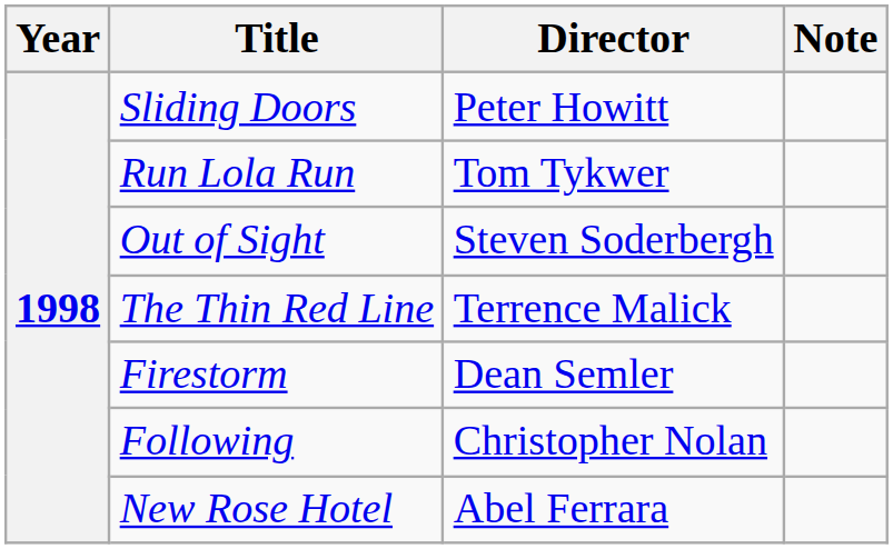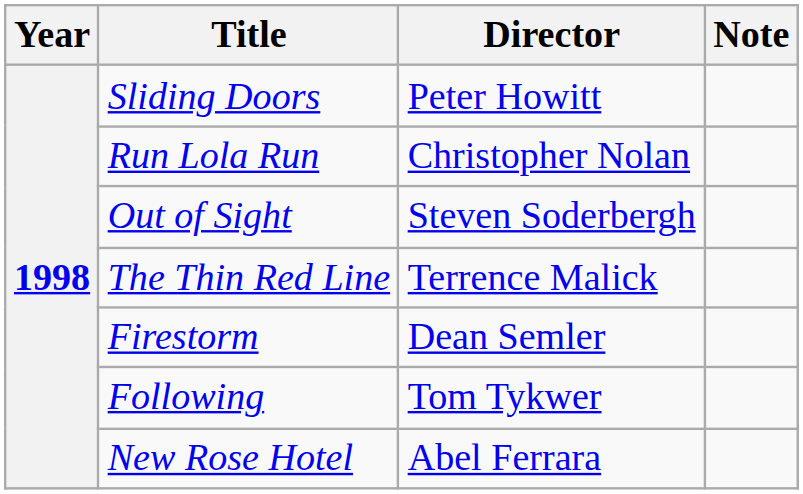 <table class="wikitable">
 <tr>
 <th>Year</th>
 <th>Title</th>
 <th>Director</th>
 <th>Note</th>
 </tr>
 <tr>
 <th rowspan="8"><a href='#'>1998</a></th>
 <td><em><a href='#'>Sliding Doors</a></em></td>
 <td><a href='#'>Peter Howitt</a></td>
 <td></td>
 </tr>
 <tr>
 <td><em><a href='#'>Run Lola Run</a></em></td>
-<td><a href='#'>Tom Tykwer</a></td>
+<td><a href='#'>Christopher Nolan</a></td>
 <td></td>
 </tr>
 <tr>
 <td><em><a href='#'>Out of Sight</a></em></td>
 <td><a href='#'>Steven Soderbergh</a></td>
 <td></td>
 </tr>
 <tr>
 <td><em><a href='#'>The Thin Red Line</a></em></td>
 <td><a href='#'>Terrence Malick</a></td>
 <td></td>
 </tr>
 <tr>
 <td><em><a href='#'>Firestorm</a></em></td>
 <td><a href='#'>Dean Semler</a></td>
 <td></td>
 </tr>
 <tr>
 <td><em><a href='#'>Following</a></em></td>
-<td><a href='#'>Christopher Nolan</a></td>
+<td><a href='#'>Tom Tykwer</a></td>
 <td></td>
 </tr>
 <tr>
 <td><em><a href='#'>New Rose Hotel</a></em></td>
 <td><a href='#'>Abel Ferrara</a></td>
 <td></td>
 </tr>
 </table>
